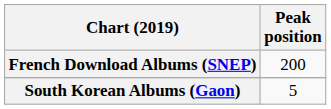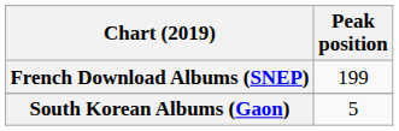 <table class="wikitable sortable plainrowheaders" style="text-align:center">
 <tr>
 <th>Chart (2019)</th>
 <th>Peak<br>position</th>
 </tr>
 <tr>
 <th scope="row">French Download Albums (<a href='#'>SNEP</a>)</th>
-<td>200</td>
+<td>199</td>
 </tr>
 <tr>
 </tr>
 <tr>
 <th scope="row">South Korean Albums (<a href='#'>Gaon</a>)</th>
 <td>5</td>
 </tr>
 </table>
